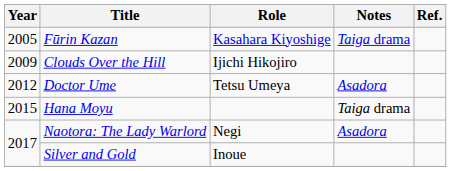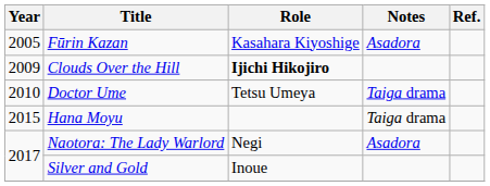 <table class="wikitable sortable">
 <tr>
 <th>Year</th>
 <th>Title</th>
 <th>Role</th>
 <th class="unsortable">Notes</th>
 <th class="unsortable">Ref.</th>
 </tr>
 <tr>
 <td>2005</td>
 <td><em><a href='#'>Fūrin Kazan</a></em></td>
 <td><a href='#'>Kasahara Kiyoshige</a></td>
-<td><a href='#'><em>Taiga</em> drama</a></td>
+<td><em><a href='#'>Asadora</a></em></td>
 <td></td>
 </tr>
 <tr>
 <td>2009</td>
 <td><em><a href='#'>Clouds Over the Hill</a></em></td>
-<td>Ijichi Hikojiro</td>
+<td><strong>Ijichi Hikojiro</strong></td>
 <td></td>
 <td></td>
 </tr>
 <tr>
-<td>2012</td>
+<td>2010</td>
 <td><em><a href='#'>Doctor Ume</a></em></td>
 <td>Tetsu Umeya</td>
-<td><em><a href='#'>Asadora</a></em></td>
+<td><a href='#'><em>Taiga</em> drama</a></td>
 <td></td>
 </tr>
 <tr>
 <td>2015</td>
 <td><em><a href='#'>Hana Moyu</a></em></td>
 <td></td>
 <td><em>Taiga</em> drama</td>
 <td></td>
 </tr>
 <tr>
 <td rowspan=2>2017</td>
 <td><em><a href='#'>Naotora: The Lady Warlord</a></em></td>
 <td>Negi</td>
 <td><em><a href='#'>Asadora</a></em></td>
 <td></td>
 </tr>
 <tr>
 <td><em><a href='#'>Silver and Gold</a></em></td>
 <td>Inoue</td>
 <td></td>
 <td></td>
 </tr>
 <tr>
 </tr>
 </table>
